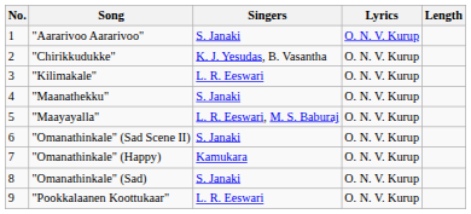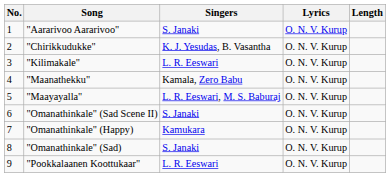 <table class="wikitable" style="font-size:95%;">
 <tr>
 <th>No.</th>
 <th>Song</th>
 <th>Singers</th>
 <th>Lyrics</th>
 <th>Length</th>
 </tr>
 <tr>
 <td>1</td>
 <td>"Aararivoo Aararivoo"</td>
 <td><a href='#'>S. Janaki</a></td>
 <td><a href='#'>O. N. V. Kurup</a></td>
 <td></td>
 </tr>
 <tr>
 <td>2</td>
 <td>"Chirikkudukke"</td>
 <td><a href='#'>K. J. Yesudas</a>, B. Vasantha</td>
 <td>O. N. V. Kurup</td>
 <td></td>
 </tr>
 <tr>
 <td>3</td>
 <td>"Kilimakale"</td>
 <td><a href='#'>L. R. Eeswari</a></td>
 <td>O. N. V. Kurup</td>
 <td></td>
 </tr>
 <tr>
 <td>4</td>
 <td>"Maanathekku"</td>
-<td><a href='#'>S. Janaki</a></td>
+<td>Kamala, <a href='#'>Zero Babu</a></td>
 <td>O. N. V. Kurup</td>
 <td></td>
 </tr>
 <tr>
 <td>5</td>
 <td>"Maayayalla"</td>
 <td><a href='#'>L. R. Eeswari</a>, <a href='#'>M. S. Baburaj</a></td>
 <td>O. N. V. Kurup</td>
 <td></td>
 </tr>
 <tr>
 <td>6</td>
 <td>"Omanathinkale" (Sad Scene II)</td>
 <td><a href='#'>S. Janaki</a></td>
 <td>O. N. V. Kurup</td>
 <td></td>
 </tr>
 <tr>
 <td>7</td>
 <td>"Omanathinkale" (Happy)</td>
 <td><a href='#'>Kamukara</a></td>
 <td>O. N. V. Kurup</td>
 <td></td>
 </tr>
 <tr>
 <td>8</td>
 <td>"Omanathinkale" (Sad)</td>
 <td><a href='#'>S. Janaki</a></td>
 <td>O. N. V. Kurup</td>
 <td></td>
 </tr>
 <tr>
 <td>9</td>
 <td>"Pookkalaanen Koottukaar"</td>
 <td><a href='#'>L. R. Eeswari</a></td>
 <td>O. N. V. Kurup</td>
 <td></td>
 </tr>
 </table>
